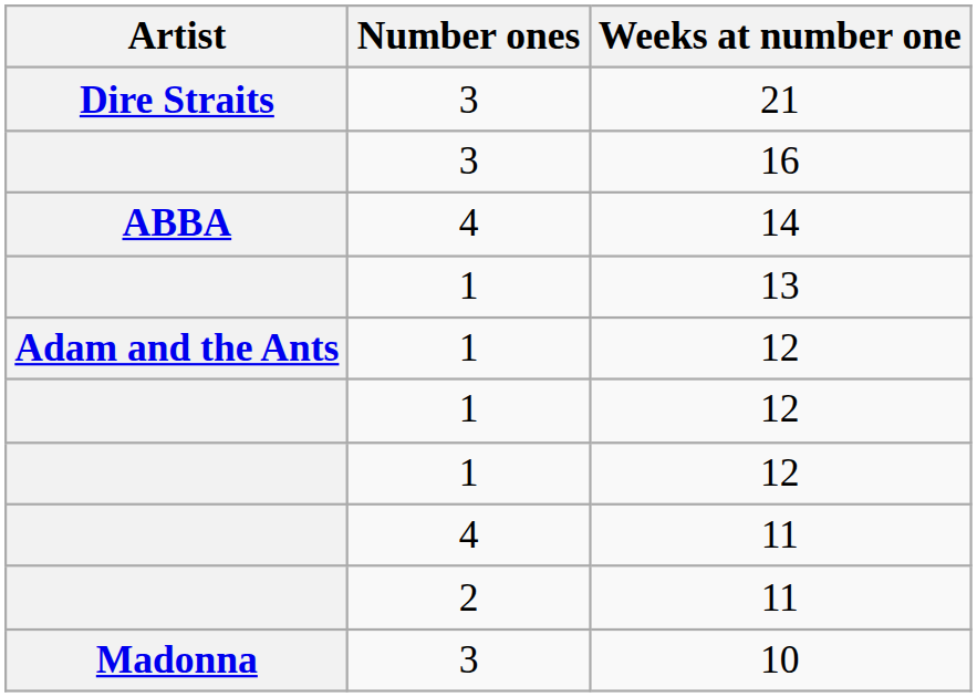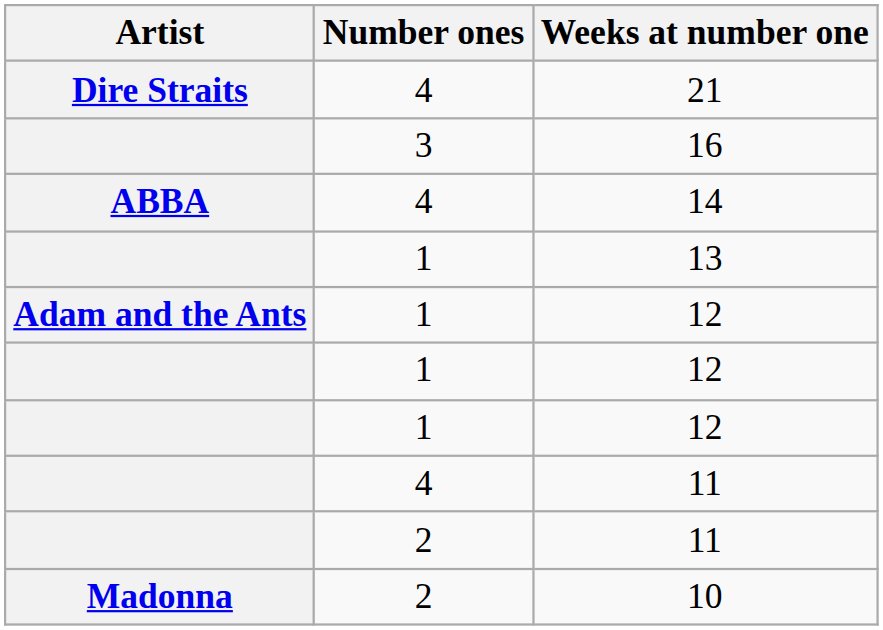 <table class="wikitable plainrowheaders sortable">
 <tr>
 <th scope=col>Artist</th>
 <th scope=col>Number ones</th>
 <th scope=col>Weeks at number one</th>
 </tr>
 <tr>
 <th scope=row><a href='#'>Dire Straits</a></th>
-<td align=center>3</td>
+<td align=center>4</td>
 <td align=center>21</td>
 </tr>
 <tr>
 <th scope=row></th>
 <td align=center>3</td>
 <td align=center>16</td>
 </tr>
 <tr>
 <th scope=row><a href='#'>ABBA</a></th>
 <td align=center>4</td>
 <td align=center>14</td>
 </tr>
 <tr>
 <th scope=row></th>
 <td align=center>1</td>
 <td align=center>13</td>
 </tr>
 <tr>
 <th scope=row><a href='#'>Adam and the Ants</a></th>
 <td align=center>1</td>
 <td align=center>12</td>
 </tr>
 <tr>
 <th scope=row></th>
 <td align=center>1</td>
 <td align=center>12</td>
 </tr>
 <tr>
 <th scope=row></th>
 <td align=center>1</td>
 <td align=center>12</td>
 </tr>
 <tr>
 <th scope=row></th>
 <td align=center>4</td>
 <td align=center>11</td>
 </tr>
 <tr>
 <th scope=row></th>
 <td align=center>2</td>
 <td align=center>11</td>
 </tr>
 <tr>
 <th scope=row><a href='#'>Madonna</a></th>
-<td align=center>3</td>
+<td align=center>2</td>
 <td align=center>10</td>
 </tr>
 </table>
